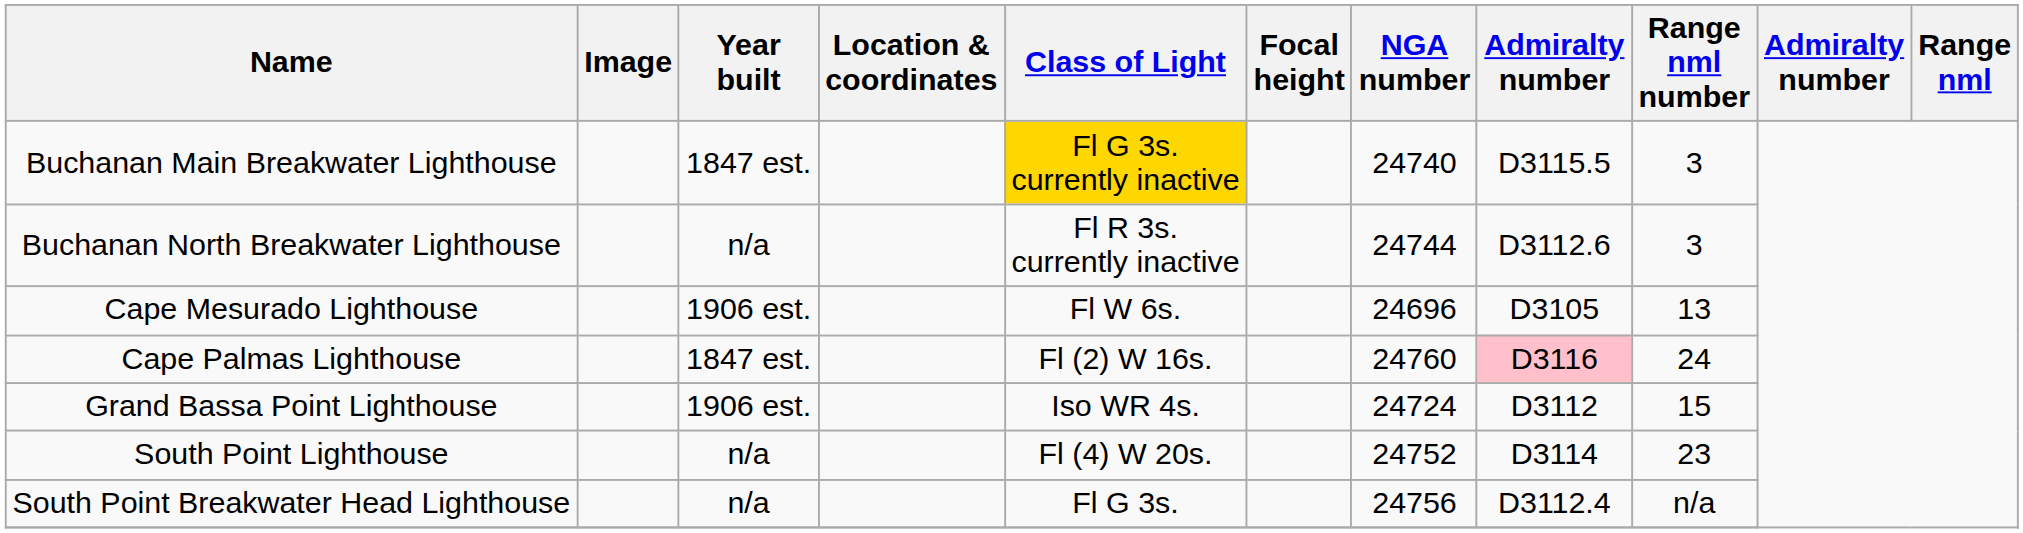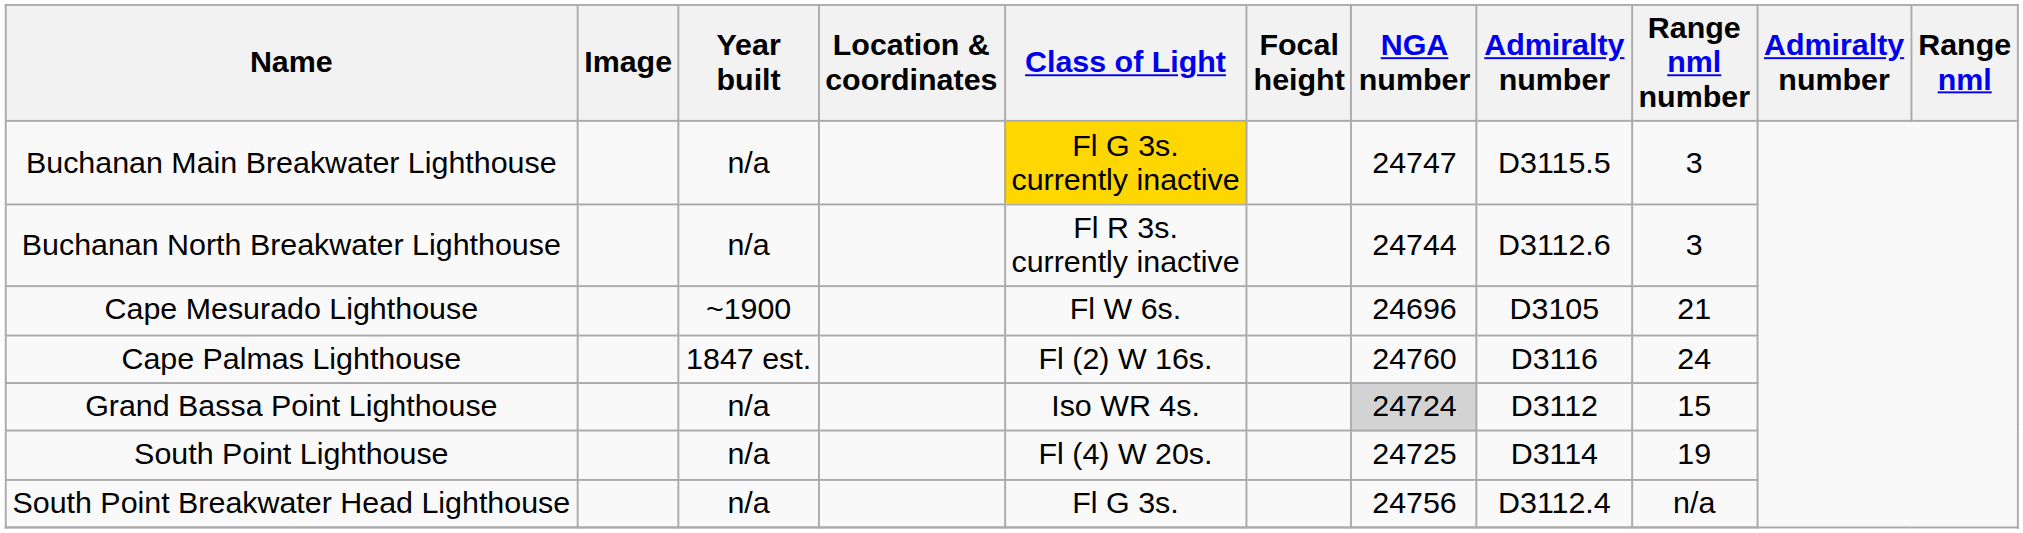 <table class="wikitable sortable" style="margin:auto;text-align:center">
 <tr>
 <th>Name</th>
 <th>Image</th>
 <th>Year<br>built</th>
 <th>Location &<br> coordinates</th>
 <th><a href='#'>Class of Light</a></th>
 <th>Focal<br>height</th>
 <th><a href='#'>NGA</a><br>number</th>
 <th><a href='#'>Admiralty</a><br>number</th>
 <th>Range<br><a href='#'>nml</a><br>number</th>
 <th><a href='#'>Admiralty</a><br>number</th>
 <th>Range<br><a href='#'>nml</a></th>
 </tr>
 <tr>
 <td>Buchanan Main Breakwater Lighthouse</td>
 <td></td>
-<td>1847 est.</td>
+<td>n/a</td>
 <td></td>
 <td style="background: gold;">Fl G 3s.<br>currently inactive</td>
 <td></td>
-<td>24740</td>
+<td>24747</td>
 <td>D3115.5</td>
 <td>3</td>
 </tr>
 <tr>
 <td>Buchanan North Breakwater Lighthouse</td>
 <td></td>
 <td>n/a</td>
 <td></td>
 <td>Fl R 3s.<br> currently inactive</td>
 <td></td>
 <td>24744</td>
 <td>D3112.6</td>
 <td>3</td>
 </tr>
 <tr>
 <td>Cape Mesurado Lighthouse</td>
 <td></td>
-<td>1906 est.</td>
+<td>~1900</td>
 <td></td>
 <td>Fl W 6s.</td>
 <td></td>
 <td>24696</td>
 <td>D3105</td>
-<td>13</td>
+<td>21</td>
 </tr>
 <tr>
 <td>Cape Palmas Lighthouse</td>
 <td></td>
 <td>1847 est.</td>
 <td></td>
 <td>Fl (2) W 16s.</td>
 <td></td>
 <td>24760</td>
-<td style="background: pink;">D3116</td>
+<td>D3116</td>
 <td>24</td>
 </tr>
 <tr>
 <td>Grand Bassa Point Lighthouse</td>
 <td></td>
-<td>1906 est.</td>
+<td>n/a</td>
 <td></td>
 <td>Iso WR 4s.</td>
 <td></td>
-<td>24724</td>
+<td style="background: lightgrey;">24724</td>
 <td>D3112</td>
 <td>15</td>
 </tr>
 <tr>
 <td South Point, Liberia>South Point Lighthouse</td>
 <td></td>
 <td>n/a</td>
 <td></td>
 <td>Fl (4) W 20s.</td>
 <td></td>
-<td>24752</td>
+<td>24725</td>
 <td>D3114</td>
-<td>23</td>
+<td>19</td>
 </tr>
 <tr>
 <td>South Point Breakwater Head Lighthouse</td>
 <td></td>
 <td>n/a</td>
 <td></td>
 <td>Fl G 3s.</td>
 <td></td>
 <td>24756</td>
 <td>D3112.4</td>
 <td>n/a</td>
 </tr>
 <tr>
 </tr>
 </table>
